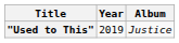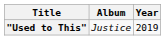 <table class="wikitable plainrowheaders" style="text-align:center;">
 <tr>
 <th scope="col">Title</th>
+<th scope="col">Album</th>
 <th scope="col">Year</th>
-<th scope="col">Album</th>
 </tr>
 <tr>
 <th scope="row">"Used to This"<br></th>
+<td><em>Justice</em></td>
 <td>2019</td>
-<td><em>Justice</em></td>
 </tr>
 </table>
